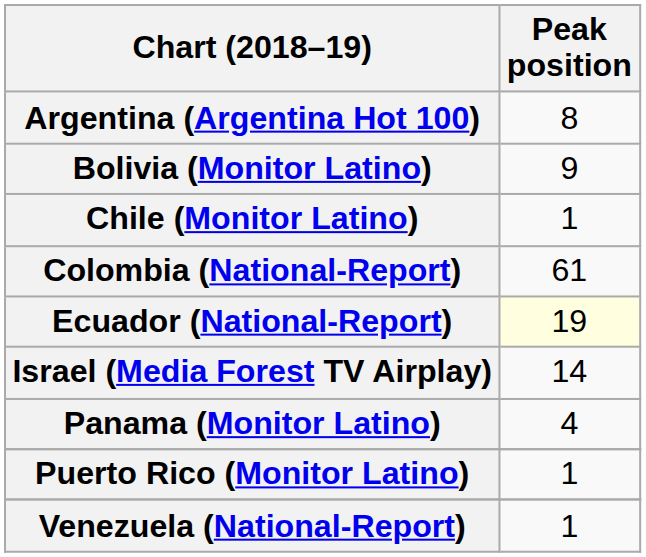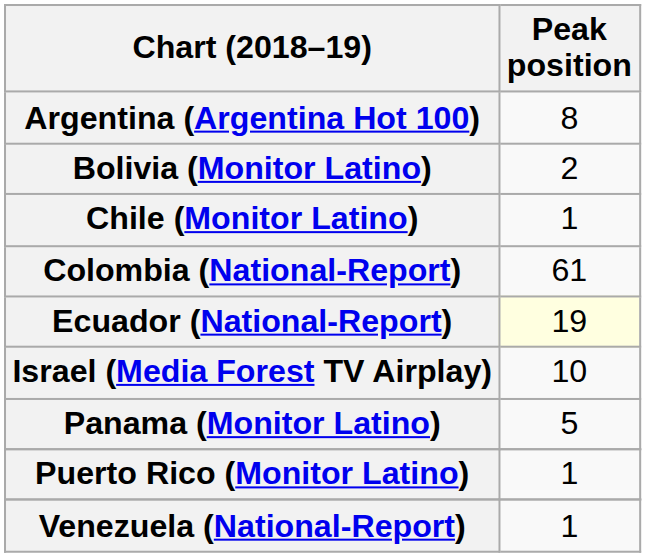 <table class="wikitable sortable plainrowheaders" style="text-align:center">
 <tr>
 <th scope="col">Chart (2018–19)</th>
 <th scope="col">Peak<br> position</th>
 </tr>
 <tr>
 <th scope="row">Argentina (<a href='#'>Argentina Hot 100</a>)</th>
 <td>8</td>
 </tr>
 <tr>
 <th scope="row">Bolivia (<a href='#'>Monitor Latino</a>)</th>
-<td>9</td>
+<td>2</td>
 </tr>
 <tr>
 <th scope="row">Chile (<a href='#'>Monitor Latino</a>)</th>
 <td>1</td>
 </tr>
 <tr>
 <th scope="row">Colombia (<a href='#'>National-Report</a>)</th>
 <td>61</td>
 </tr>
 <tr>
 <th scope="row">Ecuador (<a href='#'>National-Report</a>)</th>
 <td style="background: lightyellow;">19</td>
 </tr>
 <tr>
 <th scope="row">Israel (<a href='#'>Media Forest</a> TV Airplay)</th>
-<td>14</td>
+<td>10</td>
 </tr>
 <tr>
 <th scope="row">Panama (<a href='#'>Monitor Latino</a>)</th>
-<td>4</td>
+<td>5</td>
 </tr>
 <tr>
 </tr>
 <tr>
 <th scope="row">Puerto Rico (<a href='#'>Monitor Latino</a>)</th>
 <td>1</td>
 </tr>
 <tr>
 </tr>
 <tr>
 </tr>
 <tr>
 </tr>
 <tr>
 </tr>
 <tr>
 </tr>
 <tr>
 </tr>
 <tr>
 <th scope="row">Venezuela (<a href='#'>National-Report</a>)</th>
 <td>1</td>
 </tr>
 </table>
